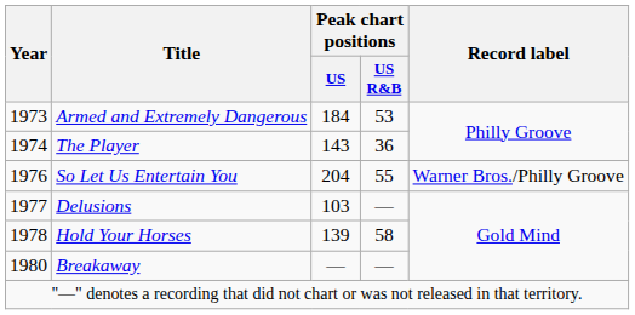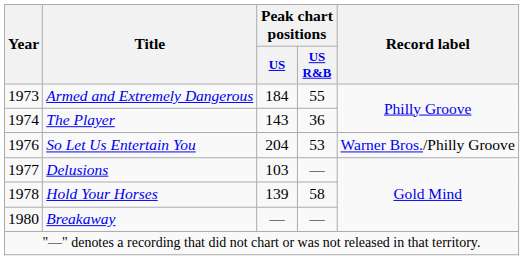 <table class="wikitable" style="text-align:center;">
 <tr>
 <th rowspan="2">Year</th>
 <th rowspan="2">Title</th>
 <th colspan="2">Peak chart positions</th>
 <th rowspan="2">Record label</th>
 </tr>
 <tr style="font-size:smaller;">
 <th width="35"><a href='#'>US</a><br></th>
 <th width="35"><a href='#'>US<br>R&B</a><br></th>
 </tr>
 <tr>
 <td rowspan="1">1973</td>
 <td align="left"><em><a href='#'>Armed and Extremely Dangerous</a></em></td>
 <td>184</td>
-<td>53</td>
+<td>55</td>
 <td rowspan="2"><a href='#'>Philly Groove</a></td>
 </tr>
 <tr>
 <td rowspan="1">1974</td>
 <td align="left"><em><a href='#'>The Player</a></em></td>
 <td>143</td>
 <td>36</td>
 </tr>
 <tr>
 <td rowspan="1">1976</td>
 <td align="left"><em><a href='#'>So Let Us Entertain You</a></em></td>
 <td>204</td>
-<td>55</td>
+<td>53</td>
 <td><a href='#'>Warner Bros.</a>/Philly Groove</td>
 </tr>
 <tr>
 <td rowspan="1">1977</td>
 <td align="left"><em><a href='#'>Delusions</a></em></td>
 <td>103</td>
 <td>—</td>
 <td rowspan="3"><a href='#'>Gold Mind</a></td>
 </tr>
 <tr>
 <td rowspan="1">1978</td>
 <td align="left"><em><a href='#'>Hold Your Horses</a></em></td>
 <td>139</td>
 <td>58</td>
 </tr>
 <tr>
 <td rowspan="1">1980</td>
 <td align="left"><em><a href='#'>Breakaway</a></em></td>
 <td>—</td>
 <td>—</td>
 </tr>
 <tr>
 <td colspan="15" style="font-size:90%">"—" denotes a recording that did not chart or was not released in that territory.</td>
 </tr>
 </table>
